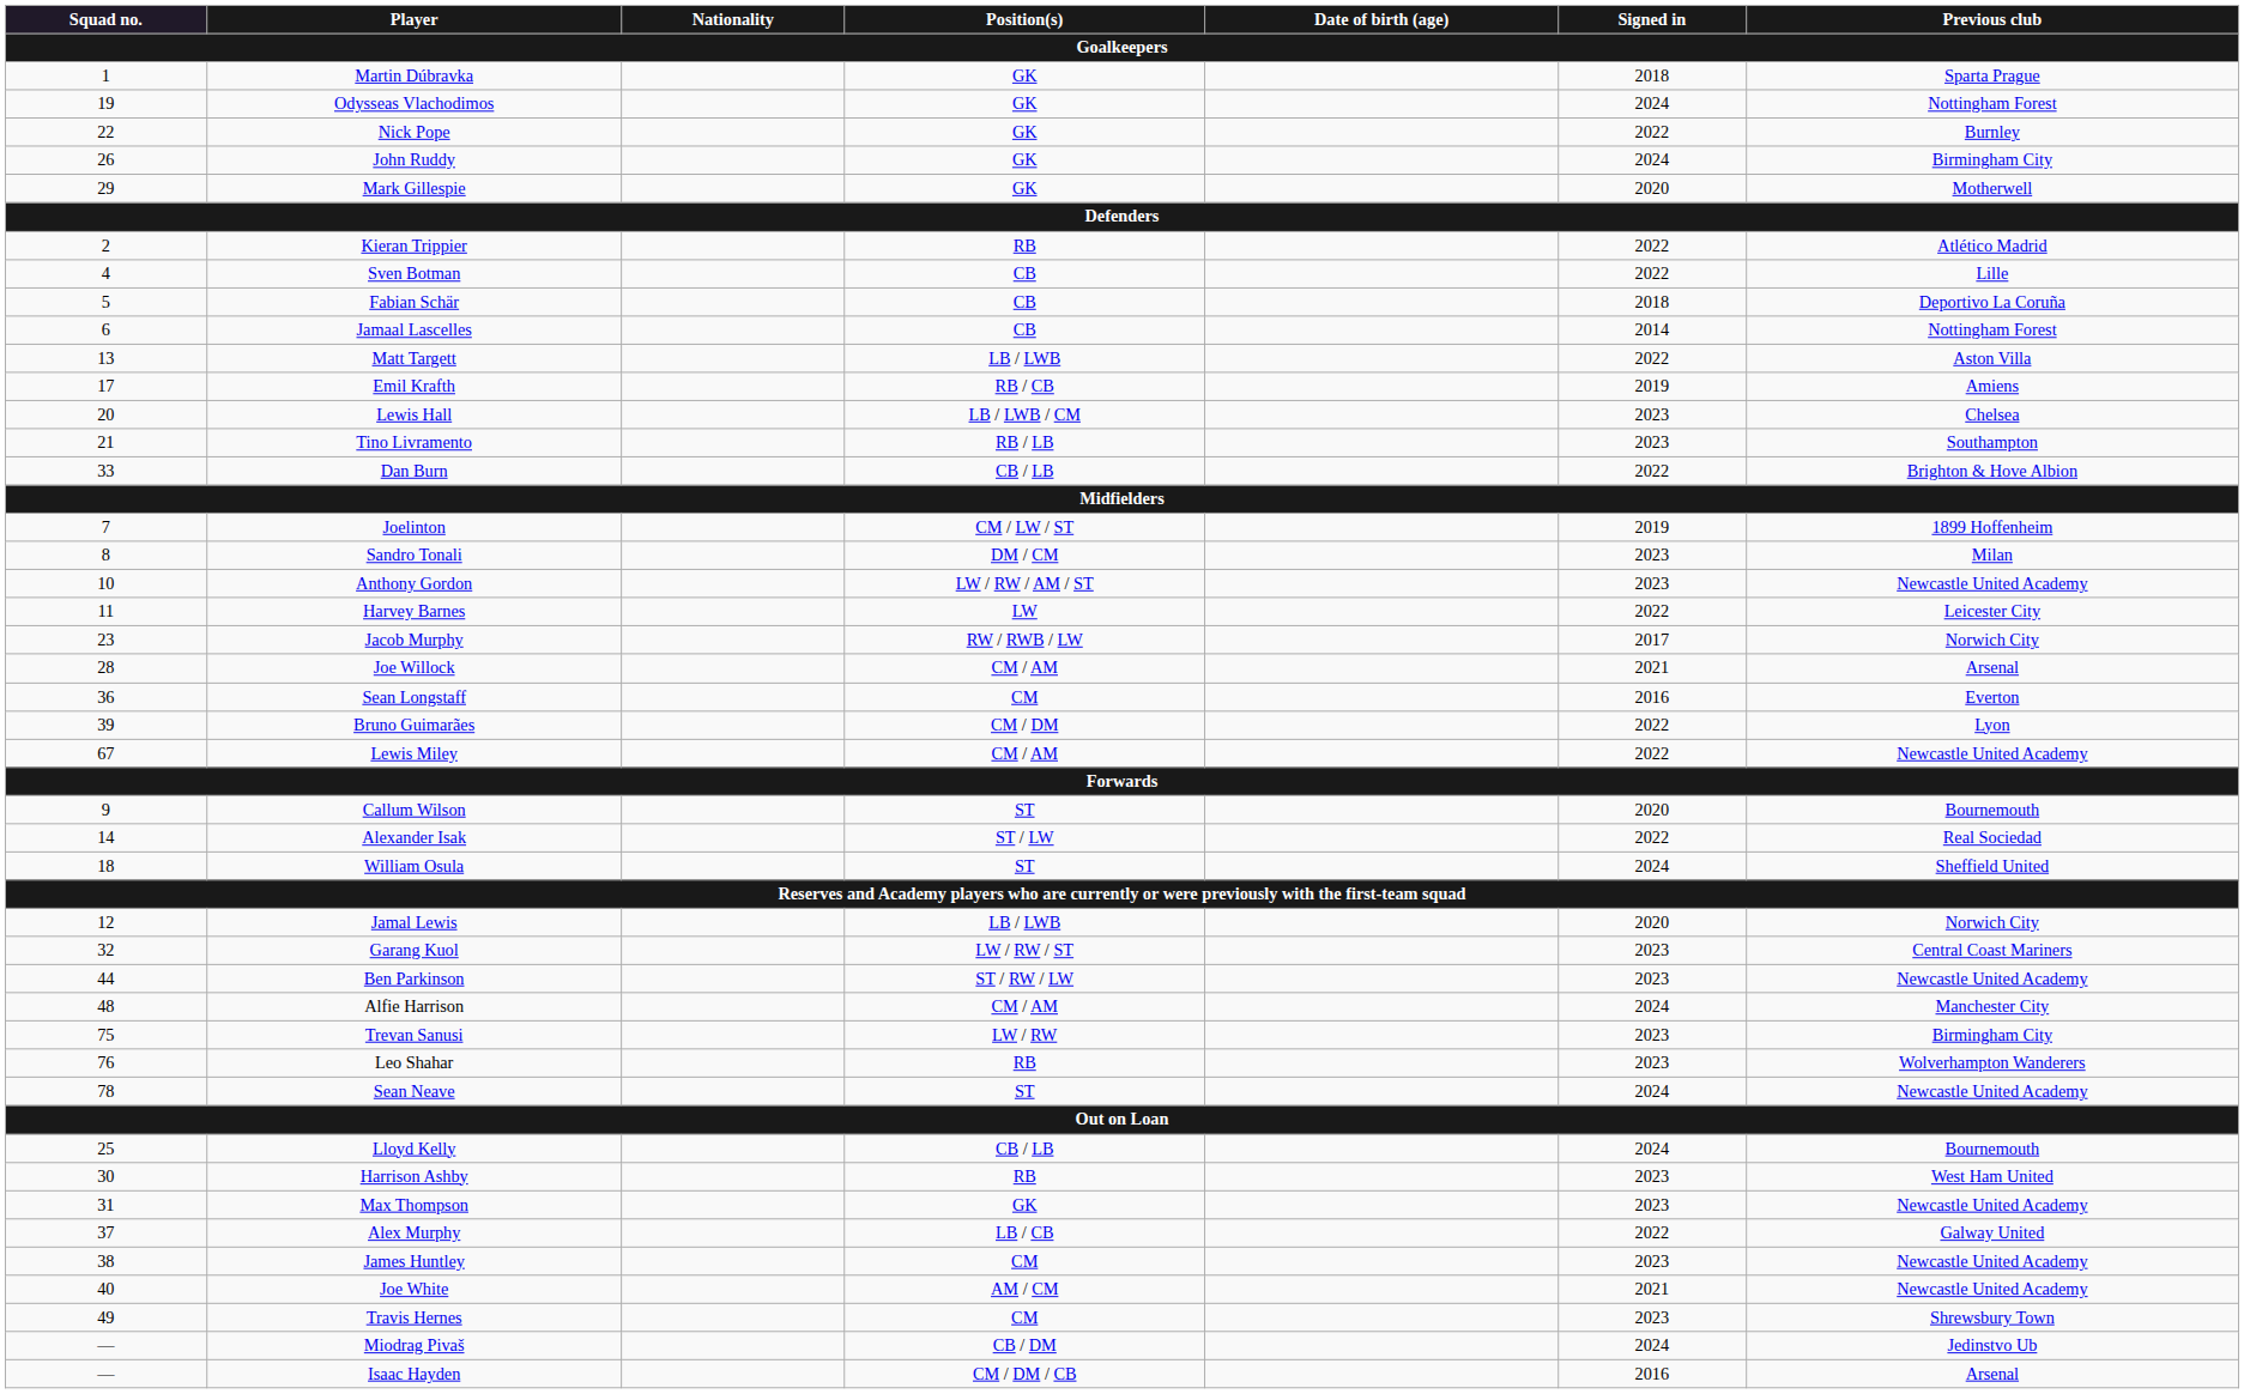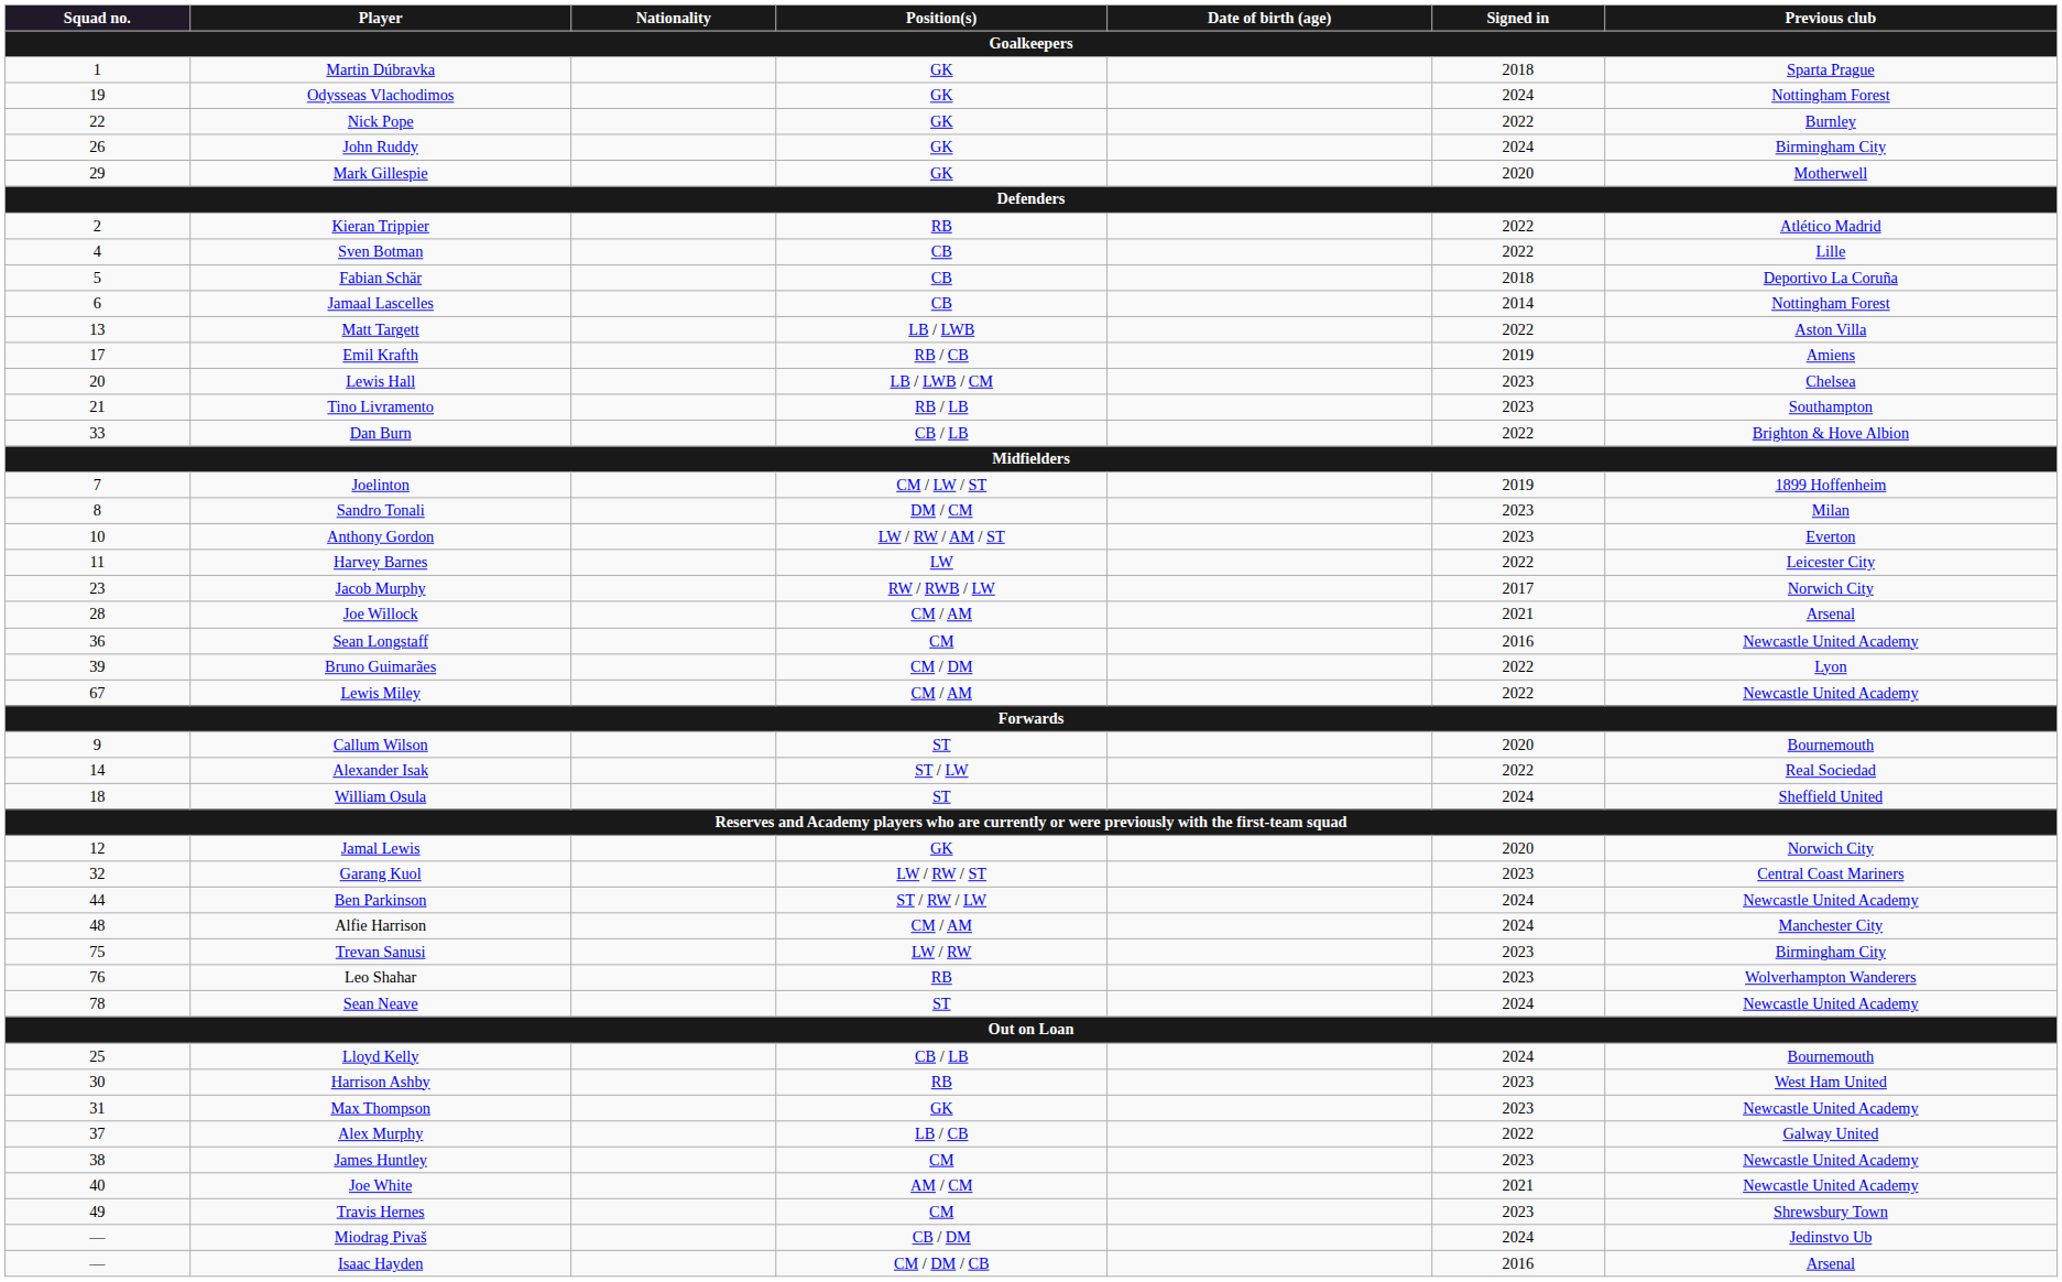 <table class="wikitable sortable" style="text-align:center;font-size:95%;width:100%">
 <tr>
 <th style="background:#201929;color:white;text-align:center">Squad no.</th>
 <th style="background:#191919;color:white;text-align:center">Player</th>
 <th style="background:#191919;color:white;text-align:center">Nationality</th>
 <th style="background:#191919;color:white;text-align:center">Position(s)</th>
 <th style="background:#191919;color:white;text-align:center">Date of birth (age)</th>
 <th style="background:#191919;color:white;text-align:center">Signed in</th>
 <th style="background:#191919;color:white;text-align:center">Previous club</th>
 </tr>
 <tr>
 <th colspan="8" style="background:#191919;color:white;text-align:center">Goalkeepers</th>
 </tr>
 <tr>
 <td>1</td>
 <td><a href='#'>Martin Dúbravka</a></td>
 <td></td>
 <td><a href='#'>GK</a></td>
 <td></td>
 <td>2018</td>
 <td> <a href='#'>Sparta Prague</a></td>
 </tr>
 <tr>
 <td>19</td>
 <td><a href='#'>Odysseas Vlachodimos</a></td>
 <td></td>
 <td><a href='#'>GK</a></td>
 <td></td>
 <td>2024</td>
 <td> <a href='#'>Nottingham Forest</a></td>
 </tr>
 <tr>
 <td>22</td>
 <td><a href='#'>Nick Pope</a></td>
 <td></td>
 <td><a href='#'>GK</a></td>
 <td></td>
 <td>2022</td>
 <td> <a href='#'>Burnley</a></td>
 </tr>
 <tr>
 <td>26</td>
 <td><a href='#'>John Ruddy</a></td>
 <td></td>
 <td><a href='#'>GK</a></td>
 <td></td>
 <td>2024</td>
 <td> <a href='#'>Birmingham City</a></td>
 </tr>
 <tr>
 <td>29</td>
 <td><a href='#'>Mark Gillespie</a></td>
 <td></td>
 <td><a href='#'>GK</a></td>
 <td></td>
 <td>2020</td>
 <td> <a href='#'>Motherwell</a></td>
 </tr>
 <tr>
 <th colspan="8" style="background:#191919;color:white;text-align:center">Defenders</th>
 </tr>
 <tr>
 <td>2</td>
 <td><a href='#'>Kieran Trippier</a></td>
 <td></td>
 <td><a href='#'>RB</a></td>
 <td></td>
 <td>2022</td>
 <td> <a href='#'>Atlético Madrid</a></td>
 </tr>
 <tr>
 <td>4</td>
 <td><a href='#'>Sven Botman</a></td>
 <td></td>
 <td><a href='#'>CB</a></td>
 <td></td>
 <td>2022</td>
 <td> <a href='#'>Lille</a></td>
 </tr>
 <tr>
 <td>5</td>
 <td><a href='#'>Fabian Schär</a></td>
 <td></td>
 <td><a href='#'>CB</a></td>
 <td></td>
 <td>2018</td>
 <td> <a href='#'>Deportivo La Coruña</a></td>
 </tr>
 <tr>
 <td>6</td>
 <td><a href='#'>Jamaal Lascelles</a></td>
 <td></td>
 <td><a href='#'>CB</a></td>
 <td></td>
 <td>2014</td>
 <td> <a href='#'>Nottingham Forest</a></td>
 </tr>
 <tr>
 <td>13</td>
 <td><a href='#'>Matt Targett</a></td>
 <td></td>
 <td><a href='#'>LB</a> / <a href='#'>LWB</a></td>
 <td></td>
 <td>2022</td>
 <td> <a href='#'>Aston Villa</a></td>
 </tr>
 <tr>
 <td>17</td>
 <td><a href='#'>Emil Krafth</a></td>
 <td></td>
 <td><a href='#'>RB</a> / <a href='#'>CB</a></td>
 <td></td>
 <td>2019</td>
 <td> <a href='#'>Amiens</a></td>
 </tr>
 <tr>
 <td>20</td>
 <td><a href='#'>Lewis Hall</a></td>
 <td></td>
 <td><a href='#'>LB</a> / <a href='#'>LWB</a> / <a href='#'>CM</a></td>
 <td></td>
 <td>2023</td>
 <td> <a href='#'>Chelsea</a></td>
 </tr>
 <tr>
 <td>21</td>
 <td><a href='#'>Tino Livramento</a></td>
 <td></td>
 <td><a href='#'>RB</a> / <a href='#'>LB</a></td>
 <td></td>
 <td>2023</td>
 <td> <a href='#'>Southampton</a></td>
 </tr>
 <tr>
 <td>33</td>
 <td><a href='#'>Dan Burn</a></td>
 <td></td>
 <td><a href='#'>CB</a> / <a href='#'>LB</a></td>
 <td></td>
 <td>2022</td>
 <td> <a href='#'>Brighton & Hove Albion</a></td>
 </tr>
 <tr>
 <th colspan="8" style="background:#191919;color:white;text-align:center">Midfielders</th>
 </tr>
 <tr>
 <td>7</td>
 <td><a href='#'>Joelinton</a></td>
 <td></td>
 <td><a href='#'>CM</a> / <a href='#'>LW</a> / <a href='#'>ST</a></td>
 <td></td>
 <td>2019</td>
 <td> <a href='#'>1899 Hoffenheim</a></td>
 </tr>
 <tr>
 <td>8</td>
 <td><a href='#'>Sandro Tonali</a></td>
 <td></td>
 <td><a href='#'>DM</a> / <a href='#'>CM</a></td>
 <td></td>
 <td>2023</td>
 <td> <a href='#'>Milan</a></td>
 </tr>
 <tr>
 <td>10</td>
 <td><a href='#'>Anthony Gordon</a></td>
 <td></td>
 <td><a href='#'>LW</a> / <a href='#'>RW</a> / <a href='#'>AM</a> / <a href='#'>ST</a></td>
 <td></td>
 <td>2023</td>
-<td> <a href='#'>Newcastle United Academy</a></td>
+<td> <a href='#'>Everton</a></td>
 </tr>
 <tr>
 <td>11</td>
 <td><a href='#'>Harvey Barnes</a></td>
 <td></td>
 <td><a href='#'>LW</a></td>
 <td></td>
 <td>2022</td>
 <td> <a href='#'>Leicester City</a></td>
 </tr>
 <tr>
 <td>23</td>
 <td><a href='#'>Jacob Murphy</a></td>
 <td></td>
 <td><a href='#'>RW</a> / <a href='#'>RWB</a> / <a href='#'>LW</a></td>
 <td></td>
 <td>2017</td>
 <td> <a href='#'>Norwich City</a></td>
 </tr>
 <tr>
 <td>28</td>
 <td><a href='#'>Joe Willock</a></td>
 <td></td>
 <td><a href='#'>CM</a> / <a href='#'>AM</a></td>
 <td></td>
 <td>2021</td>
 <td> <a href='#'>Arsenal</a></td>
 </tr>
 <tr>
 <td>36</td>
 <td><a href='#'>Sean Longstaff</a></td>
 <td></td>
 <td><a href='#'>CM</a></td>
 <td></td>
 <td>2016</td>
-<td> <a href='#'>Everton</a></td>
+<td> <a href='#'>Newcastle United Academy</a></td>
 </tr>
 <tr>
 <td>39</td>
 <td><a href='#'>Bruno Guimarães</a></td>
 <td></td>
 <td><a href='#'>CM</a> / <a href='#'>DM</a></td>
 <td></td>
 <td>2022</td>
 <td> <a href='#'>Lyon</a></td>
 </tr>
 <tr>
 <td>67</td>
 <td><a href='#'>Lewis Miley</a></td>
 <td></td>
 <td><a href='#'>CM</a> / <a href='#'>AM</a></td>
 <td></td>
 <td>2022</td>
 <td> <a href='#'>Newcastle United Academy</a></td>
 </tr>
 <tr>
 <th colspan="8" style="background:#191919;color:white;text-align:center">Forwards</th>
 </tr>
 <tr>
 <td>9</td>
 <td><a href='#'>Callum Wilson</a></td>
 <td></td>
 <td><a href='#'>ST</a></td>
 <td></td>
 <td>2020</td>
 <td> <a href='#'>Bournemouth</a></td>
 </tr>
 <tr>
 <td>14</td>
 <td><a href='#'>Alexander Isak</a></td>
 <td></td>
 <td><a href='#'>ST</a> / <a href='#'>LW</a></td>
 <td></td>
 <td>2022</td>
 <td> <a href='#'>Real Sociedad</a></td>
 </tr>
 <tr>
 <td>18</td>
 <td><a href='#'>William Osula</a></td>
 <td></td>
 <td><a href='#'>ST</a></td>
 <td></td>
 <td>2024</td>
 <td> <a href='#'>Sheffield United</a></td>
 </tr>
 <tr>
 <th colspan="8" style="background:#191919;color:white;text-align:center">Reserves and Academy players who are currently or were previously with the first-team squad</th>
 </tr>
 <tr>
 <td>12</td>
 <td><a href='#'>Jamal Lewis</a></td>
 <td></td>
-<td><a href='#'>LB</a> / <a href='#'>LWB</a></td>
+<td><a href='#'>GK</a></td>
 <td></td>
 <td>2020</td>
 <td> <a href='#'>Norwich City</a></td>
 </tr>
 <tr>
 <td>32</td>
 <td><a href='#'>Garang Kuol</a></td>
 <td></td>
 <td><a href='#'>LW</a> / <a href='#'>RW</a> / <a href='#'>ST</a></td>
 <td></td>
 <td>2023</td>
 <td> <a href='#'>Central Coast Mariners</a></td>
 </tr>
 <tr>
 <td>44</td>
 <td><a href='#'>Ben Parkinson</a></td>
 <td></td>
 <td><a href='#'>ST</a> / <a href='#'>RW</a> / <a href='#'>LW</a></td>
 <td></td>
-<td>2023</td>
+<td>2024</td>
 <td> <a href='#'>Newcastle United Academy</a></td>
 </tr>
 <tr>
 <td>48</td>
 <td>Alfie Harrison</td>
 <td></td>
 <td><a href='#'>CM</a> / <a href='#'>AM</a></td>
 <td></td>
 <td>2024</td>
 <td> <a href='#'>Manchester City</a></td>
 </tr>
 <tr>
 <td>75</td>
 <td><a href='#'>Trevan Sanusi</a></td>
 <td></td>
 <td><a href='#'>LW</a> / <a href='#'>RW</a></td>
 <td></td>
 <td>2023</td>
 <td> <a href='#'>Birmingham City</a></td>
 </tr>
 <tr>
 <td>76</td>
 <td>Leo Shahar</td>
 <td></td>
 <td><a href='#'>RB</a></td>
 <td></td>
 <td>2023</td>
 <td> <a href='#'>Wolverhampton Wanderers</a></td>
 </tr>
 <tr>
 <td>78</td>
 <td><a href='#'>Sean Neave</a></td>
 <td></td>
 <td><a href='#'>ST</a></td>
 <td></td>
 <td>2024</td>
 <td> <a href='#'>Newcastle United Academy</a></td>
 </tr>
 <tr>
 <th colspan="8" style="background:#191919;color:white;text-align:center">Out on Loan</th>
 </tr>
 <tr>
 <td>25</td>
 <td><a href='#'>Lloyd Kelly</a></td>
 <td></td>
 <td><a href='#'>CB</a> / <a href='#'>LB</a></td>
 <td></td>
 <td>2024</td>
 <td> <a href='#'>Bournemouth</a></td>
 </tr>
 <tr>
 <td>30</td>
 <td><a href='#'>Harrison Ashby</a></td>
 <td></td>
 <td><a href='#'>RB</a></td>
 <td></td>
 <td>2023</td>
 <td> <a href='#'>West Ham United</a></td>
 </tr>
 <tr>
 <td>31</td>
 <td><a href='#'>Max Thompson</a></td>
 <td></td>
 <td><a href='#'>GK</a></td>
 <td></td>
 <td>2023</td>
 <td> <a href='#'>Newcastle United Academy</a></td>
 </tr>
 <tr>
 <td>37</td>
 <td><a href='#'>Alex Murphy</a></td>
 <td></td>
 <td><a href='#'>LB</a> / <a href='#'>CB</a></td>
 <td></td>
 <td>2022</td>
 <td> <a href='#'>Galway United</a></td>
 </tr>
 <tr>
 <td>38</td>
 <td><a href='#'>James Huntley</a></td>
 <td></td>
 <td><a href='#'>CM</a></td>
 <td></td>
 <td>2023</td>
 <td> <a href='#'>Newcastle United Academy</a></td>
 </tr>
 <tr>
 <td>40</td>
 <td><a href='#'>Joe White</a></td>
 <td></td>
 <td><a href='#'>AM</a> / <a href='#'>CM</a></td>
 <td></td>
 <td>2021</td>
 <td> <a href='#'>Newcastle United Academy</a></td>
 </tr>
 <tr>
 <td>49</td>
 <td><a href='#'>Travis Hernes</a></td>
 <td></td>
 <td><a href='#'>CM</a></td>
 <td></td>
 <td>2023</td>
 <td> <a href='#'>Shrewsbury Town</a></td>
 </tr>
 <tr>
 <td>—</td>
 <td><a href='#'>Miodrag Pivaš</a></td>
 <td></td>
 <td><a href='#'>CB</a> / <a href='#'>DM</a></td>
 <td></td>
 <td>2024</td>
 <td> <a href='#'>Jedinstvo Ub</a></td>
 </tr>
 <tr>
 <td>—</td>
 <td><a href='#'>Isaac Hayden</a></td>
 <td></td>
 <td><a href='#'>CM</a> / <a href='#'>DM</a> / <a href='#'>CB</a></td>
 <td></td>
 <td>2016</td>
 <td> <a href='#'>Arsenal</a></td>
 </tr>
 </table>
